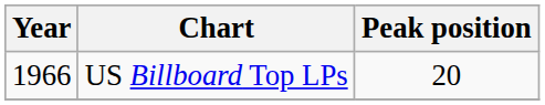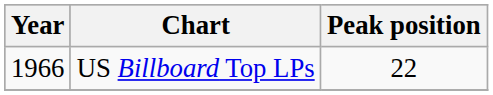 <table class="wikitable">
 <tr>
 <th>Year</th>
 <th>Chart</th>
 <th>Peak position</th>
 </tr>
 <tr>
 <td>1966</td>
 <td>US <a href='#'><em>Billboard</em> Top LPs</a></td>
-<td align="center">20</td>
+<td align="center">22</td>
 </tr>
 <tr>
 </tr>
 </table>
